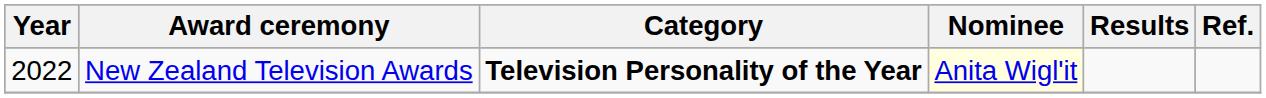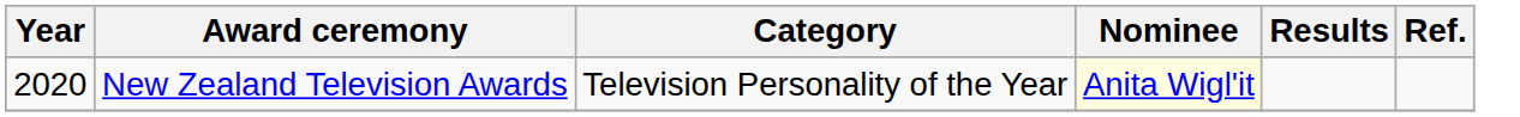 <table class="wikitable sortable">
 <tr>
 <th>Year</th>
 <th>Award ceremony</th>
 <th>Category</th>
 <th>Nominee</th>
 <th>Results</th>
 <th>Ref.</th>
 </tr>
 <tr>
-<td style="text-align:center">2022</td>
+<td style="text-align:center">2020</td>
 <td style="text-align:center"><a href='#'>New Zealand Television Awards</a></td>
-<td style="text-align:center"><strong>Television Personality of the Year</strong></td>
+<td style="text-align:center">Television Personality of the Year</td>
 <td style="background: lightyellow; text-align:center"><a href='#'>Anita Wigl'it</a></td>
 <td></td>
 <td style="text-align:center"></td>
 </tr>
 <tr>
 </tr>
 </table>
